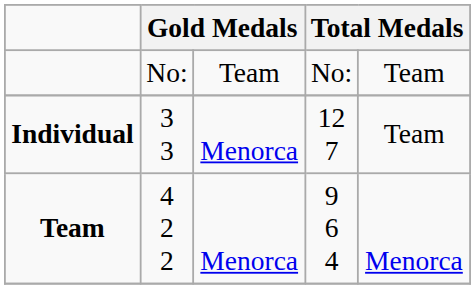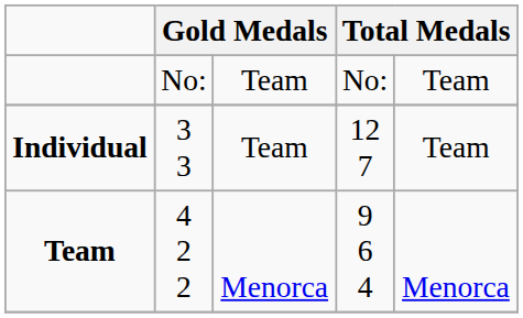 <table class="wikitable" style="text-align: center; font-size:95%;">
 <tr>
 <td></td>
 <th colspan=2>Gold Medals</th>
 <th colspan=2>Total Medals</th>
 </tr>
 <tr>
 <td></td>
 <td>No:</td>
 <td>Team</td>
 <td>No:</td>
 <td>Team</td>
 </tr>
 <tr>
 </tr>
 <tr>
 <td><strong>Individual</strong></td>
 <td>3 <br> 3</td>
-<td align= "left">  <br>  <a href='#'>Menorca</a></td>
+<td>Team</td>
 <td>12 <br> 7</td>
 <td>Team</td>
 </tr>
 <tr>
 <td><strong>Team</strong></td>
 <td>4 <br> 2 <br> 2</td>
 <td align= "left"> <br>  <br>  <a href='#'>Menorca</a></td>
 <td>9 <br> 6 <br> 4</td>
 <td align= "left"> <br>  <br>  <a href='#'>Menorca</a></td>
 </tr>
 <tr>
 </tr>
 </table>
